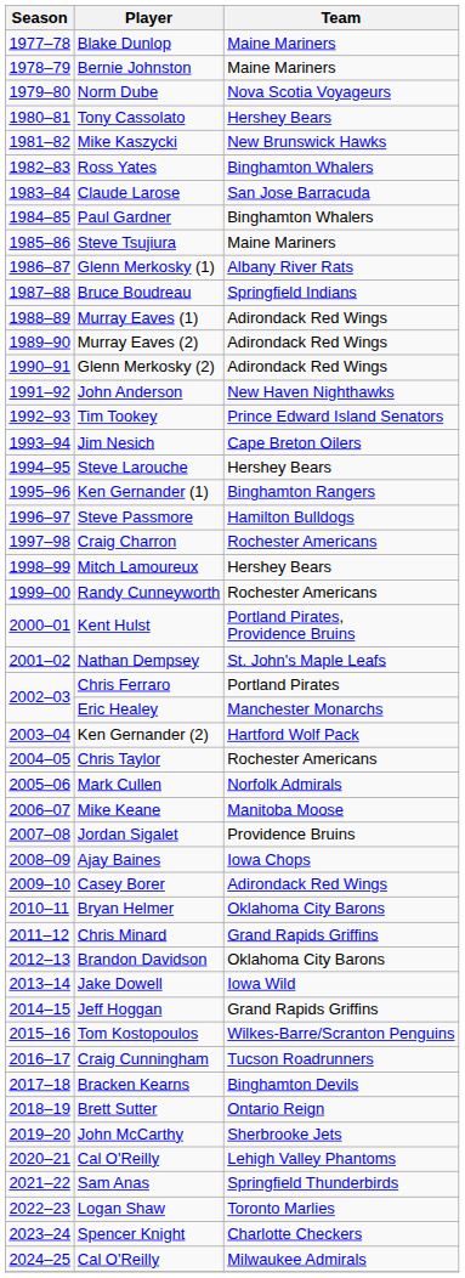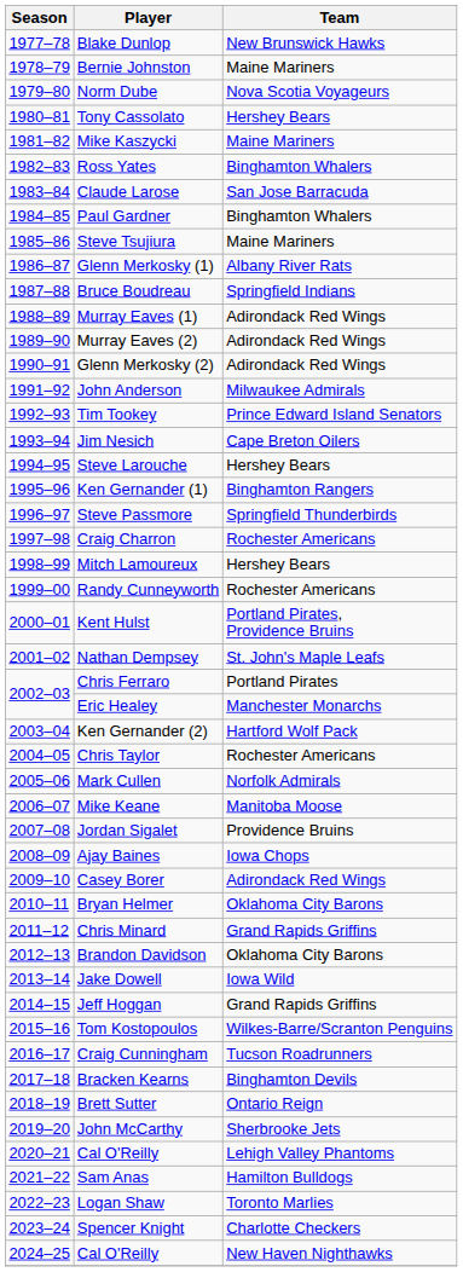 <table class="wikitable sortable">
 <tr>
 <th>Season</th>
 <th>Player</th>
 <th>Team</th>
 </tr>
 <tr>
 <td><a href='#'>1977–78</a></td>
 <td><a href='#'>Blake Dunlop</a></td>
-<td><a href='#'>Maine Mariners</a></td>
+<td><a href='#'>New Brunswick Hawks</a></td>
 </tr>
 <tr>
 <td><a href='#'>1978–79</a></td>
 <td><a href='#'>Bernie Johnston</a></td>
 <td>Maine Mariners</td>
 </tr>
 <tr>
 <td><a href='#'>1979–80</a></td>
 <td><a href='#'>Norm Dube</a></td>
 <td><a href='#'>Nova Scotia Voyageurs</a></td>
 </tr>
 <tr>
 <td><a href='#'>1980–81</a></td>
 <td><a href='#'>Tony Cassolato</a></td>
 <td><a href='#'>Hershey Bears</a></td>
 </tr>
 <tr>
 <td><a href='#'>1981–82</a></td>
 <td><a href='#'>Mike Kaszycki</a></td>
-<td><a href='#'>New Brunswick Hawks</a></td>
+<td><a href='#'>Maine Mariners</a></td>
 </tr>
 <tr>
 <td><a href='#'>1982–83</a></td>
 <td><a href='#'>Ross Yates</a></td>
 <td><a href='#'>Binghamton Whalers</a></td>
 </tr>
 <tr>
 <td><a href='#'>1983–84</a></td>
 <td><a href='#'>Claude Larose</a></td>
 <td><a href='#'>San Jose Barracuda</a></td>
 </tr>
 <tr>
 <td><a href='#'>1984–85</a></td>
 <td><a href='#'>Paul Gardner</a></td>
 <td>Binghamton Whalers</td>
 </tr>
 <tr>
 <td><a href='#'>1985–86</a></td>
 <td><a href='#'>Steve Tsujiura</a></td>
 <td>Maine Mariners</td>
 </tr>
 <tr>
 <td><a href='#'>1986–87</a></td>
 <td><a href='#'>Glenn Merkosky</a> (1)</td>
 <td><a href='#'>Albany River Rats</a></td>
 </tr>
 <tr>
 <td><a href='#'>1987–88</a></td>
 <td><a href='#'>Bruce Boudreau</a></td>
 <td><a href='#'>Springfield Indians</a></td>
 </tr>
 <tr>
 <td><a href='#'>1988–89</a></td>
 <td><a href='#'>Murray Eaves</a> (1)</td>
 <td>Adirondack Red Wings</td>
 </tr>
 <tr>
 <td><a href='#'>1989–90</a></td>
 <td>Murray Eaves (2)</td>
 <td>Adirondack Red Wings</td>
 </tr>
 <tr>
 <td><a href='#'>1990–91</a></td>
 <td>Glenn Merkosky (2)</td>
 <td>Adirondack Red Wings</td>
 </tr>
 <tr>
 <td><a href='#'>1991–92</a></td>
 <td><a href='#'>John Anderson</a></td>
-<td><a href='#'>New Haven Nighthawks</a></td>
+<td><a href='#'>Milwaukee Admirals</a></td>
 </tr>
 <tr>
 <td><a href='#'>1992–93</a></td>
 <td><a href='#'>Tim Tookey</a></td>
 <td><a href='#'>Prince Edward Island Senators</a></td>
 </tr>
 <tr>
 <td><a href='#'>1993–94</a></td>
 <td><a href='#'>Jim Nesich</a></td>
 <td><a href='#'>Cape Breton Oilers</a></td>
 </tr>
 <tr>
 <td><a href='#'>1994–95</a></td>
 <td><a href='#'>Steve Larouche</a></td>
 <td>Hershey Bears</td>
 </tr>
 <tr>
 <td><a href='#'>1995–96</a></td>
 <td><a href='#'>Ken Gernander</a> (1)</td>
 <td><a href='#'>Binghamton Rangers</a></td>
 </tr>
 <tr>
 <td><a href='#'>1996–97</a></td>
 <td><a href='#'>Steve Passmore</a></td>
-<td><a href='#'>Hamilton Bulldogs</a></td>
+<td><a href='#'>Springfield Thunderbirds</a></td>
 </tr>
 <tr>
 <td><a href='#'>1997–98</a></td>
 <td><a href='#'>Craig Charron</a></td>
 <td><a href='#'>Rochester Americans</a></td>
 </tr>
 <tr>
 <td><a href='#'>1998–99</a></td>
 <td><a href='#'>Mitch Lamoureux</a></td>
 <td>Hershey Bears</td>
 </tr>
 <tr>
 <td><a href='#'>1999–00</a></td>
 <td><a href='#'>Randy Cunneyworth</a></td>
 <td>Rochester Americans</td>
 </tr>
 <tr>
 <td><a href='#'>2000–01</a></td>
 <td><a href='#'>Kent Hulst</a></td>
 <td><a href='#'>Portland Pirates</a>,<br><a href='#'>Providence Bruins</a></td>
 </tr>
 <tr>
 <td><a href='#'>2001–02</a></td>
 <td><a href='#'>Nathan Dempsey</a></td>
 <td><a href='#'>St. John's Maple Leafs</a></td>
 </tr>
 <tr>
 <td rowspan=2><a href='#'>2002–03</a></td>
 <td><a href='#'>Chris Ferraro</a></td>
 <td>Portland Pirates</td>
 </tr>
 <tr>
 <td><a href='#'>Eric Healey</a></td>
 <td><a href='#'>Manchester Monarchs</a></td>
 </tr>
 <tr>
 <td><a href='#'>2003–04</a></td>
 <td>Ken Gernander (2)</td>
 <td><a href='#'>Hartford Wolf Pack</a></td>
 </tr>
 <tr>
 <td><a href='#'>2004–05</a></td>
 <td><a href='#'>Chris Taylor</a></td>
 <td>Rochester Americans</td>
 </tr>
 <tr>
 <td><a href='#'>2005–06</a></td>
 <td><a href='#'>Mark Cullen</a></td>
 <td><a href='#'>Norfolk Admirals</a></td>
 </tr>
 <tr>
 <td><a href='#'>2006–07</a></td>
 <td><a href='#'>Mike Keane</a></td>
 <td><a href='#'>Manitoba Moose</a></td>
 </tr>
 <tr>
 <td><a href='#'>2007–08</a></td>
 <td><a href='#'>Jordan Sigalet</a></td>
 <td>Providence Bruins</td>
 </tr>
 <tr>
 <td><a href='#'>2008–09</a></td>
 <td><a href='#'>Ajay Baines</a></td>
 <td><a href='#'>Iowa Chops</a></td>
 </tr>
 <tr>
 <td><a href='#'>2009–10</a></td>
 <td><a href='#'>Casey Borer</a></td>
 <td><a href='#'>Adirondack Red Wings</a></td>
 </tr>
 <tr>
 <td><a href='#'>2010–11</a></td>
 <td><a href='#'>Bryan Helmer</a></td>
 <td><a href='#'>Oklahoma City Barons</a></td>
 </tr>
 <tr>
 <td><a href='#'>2011–12</a></td>
 <td><a href='#'>Chris Minard</a></td>
 <td><a href='#'>Grand Rapids Griffins</a></td>
 </tr>
 <tr>
 <td><a href='#'>2012–13</a></td>
 <td><a href='#'>Brandon Davidson</a></td>
 <td>Oklahoma City Barons</td>
 </tr>
 <tr>
 <td><a href='#'>2013–14</a></td>
 <td><a href='#'>Jake Dowell</a></td>
 <td><a href='#'>Iowa Wild</a></td>
 </tr>
 <tr>
 <td><a href='#'>2014–15</a></td>
 <td><a href='#'>Jeff Hoggan</a></td>
 <td>Grand Rapids Griffins</td>
 </tr>
 <tr>
 <td><a href='#'>2015–16</a></td>
 <td><a href='#'>Tom Kostopoulos</a></td>
 <td><a href='#'>Wilkes-Barre/Scranton Penguins</a></td>
 </tr>
 <tr>
 <td><a href='#'>2016–17</a></td>
 <td><a href='#'>Craig Cunningham</a></td>
 <td><a href='#'>Tucson Roadrunners</a></td>
 </tr>
 <tr>
 <td><a href='#'>2017–18</a></td>
 <td><a href='#'>Bracken Kearns</a></td>
 <td><a href='#'>Binghamton Devils</a></td>
 </tr>
 <tr>
 <td><a href='#'>2018–19</a></td>
 <td><a href='#'>Brett Sutter</a></td>
 <td><a href='#'>Ontario Reign</a></td>
 </tr>
 <tr>
 <td><a href='#'>2019–20</a></td>
 <td><a href='#'>John McCarthy</a></td>
 <td><a href='#'>Sherbrooke Jets</a></td>
 </tr>
 <tr>
 <td><a href='#'>2020–21</a></td>
 <td><a href='#'>Cal O'Reilly</a></td>
 <td><a href='#'>Lehigh Valley Phantoms</a></td>
 </tr>
 <tr>
 <td><a href='#'>2021–22</a></td>
 <td><a href='#'>Sam Anas</a></td>
-<td><a href='#'>Springfield Thunderbirds</a></td>
+<td><a href='#'>Hamilton Bulldogs</a></td>
 </tr>
 <tr>
 <td><a href='#'>2022–23</a></td>
 <td><a href='#'>Logan Shaw</a></td>
 <td><a href='#'>Toronto Marlies</a></td>
 </tr>
 <tr>
 <td><a href='#'>2023–24</a></td>
 <td><a href='#'>Spencer Knight</a></td>
 <td><a href='#'>Charlotte Checkers</a></td>
 </tr>
 <tr>
 <td><a href='#'>2024–25</a></td>
 <td><a href='#'>Cal O'Reilly</a></td>
-<td><a href='#'>Milwaukee Admirals</a></td>
+<td><a href='#'>New Haven Nighthawks</a></td>
 </tr>
 <tr>
 </tr>
 </table>
